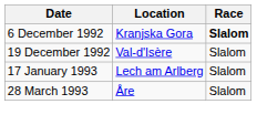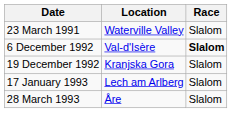 <table class="wikitable">
 <tr>
 <th>Date</th>
 <th>Location</th>
 <th>Race</th>
 </tr>
 <tr>
+<td>23 March 1991</td>
+<td><a href='#'>Waterville Valley</a></td>
+<td>Slalom</td>
+</tr>
+<tr>
 <td>6 December 1992</td>
-<td><a href='#'>Kranjska Gora</a></td>
+<td><a href='#'>Val-d'Isère</a></td>
 <td><strong>Slalom</strong></td>
 </tr>
 <tr>
 <td>19 December 1992</td>
-<td><a href='#'>Val-d'Isère</a></td>
+<td><a href='#'>Kranjska Gora</a></td>
 <td>Slalom</td>
 </tr>
 <tr>
 <td>17 January 1993</td>
 <td><a href='#'>Lech am Arlberg</a></td>
 <td>Slalom</td>
 </tr>
 <tr>
 <td>28 March 1993</td>
 <td><a href='#'>Åre</a></td>
 <td>Slalom</td>
 </tr>
 </table>
